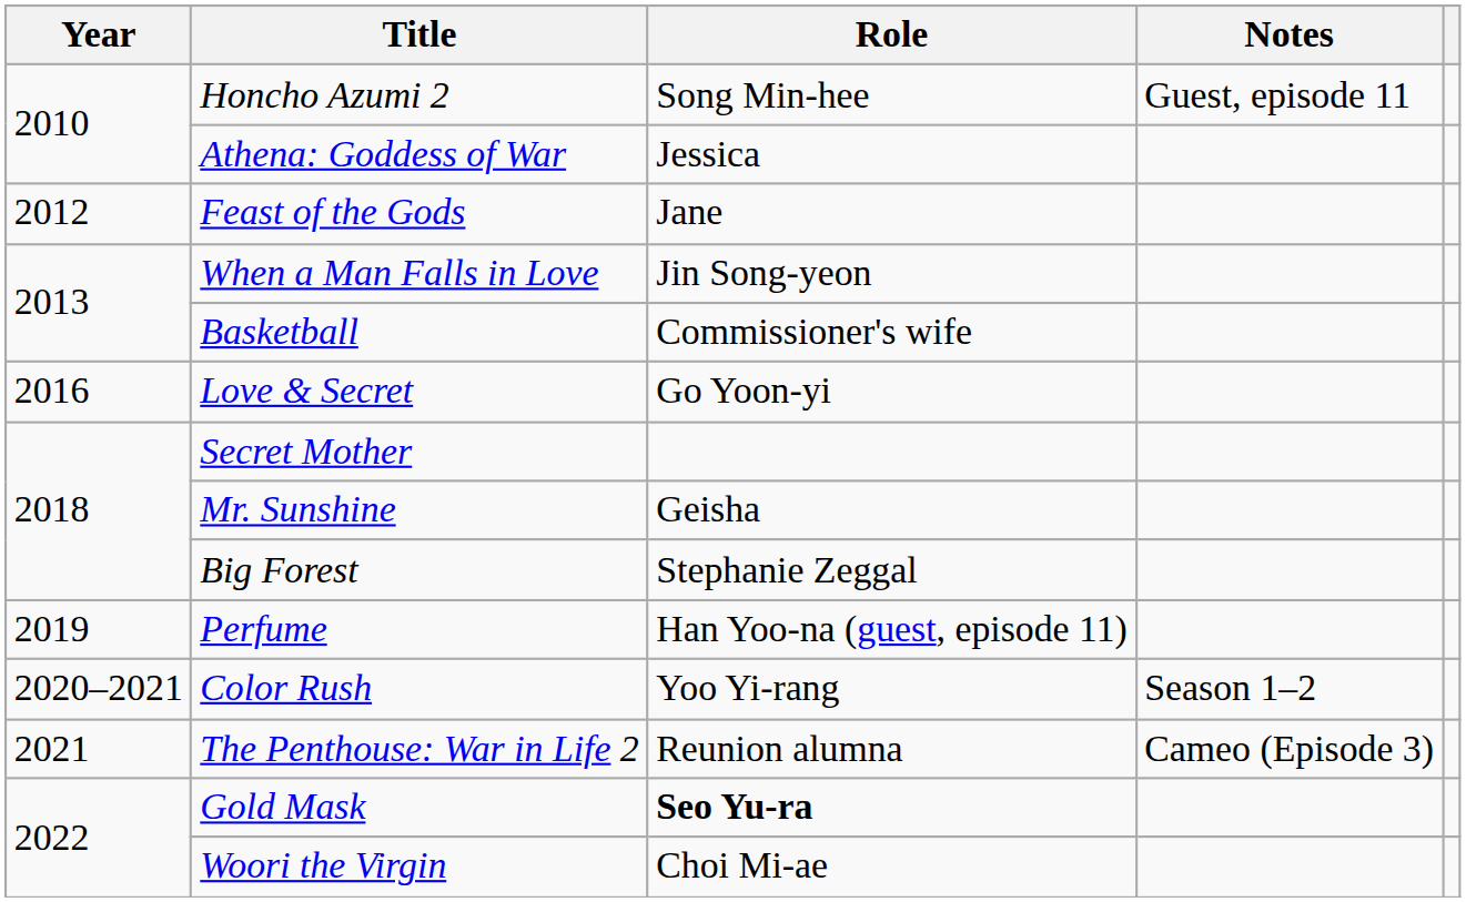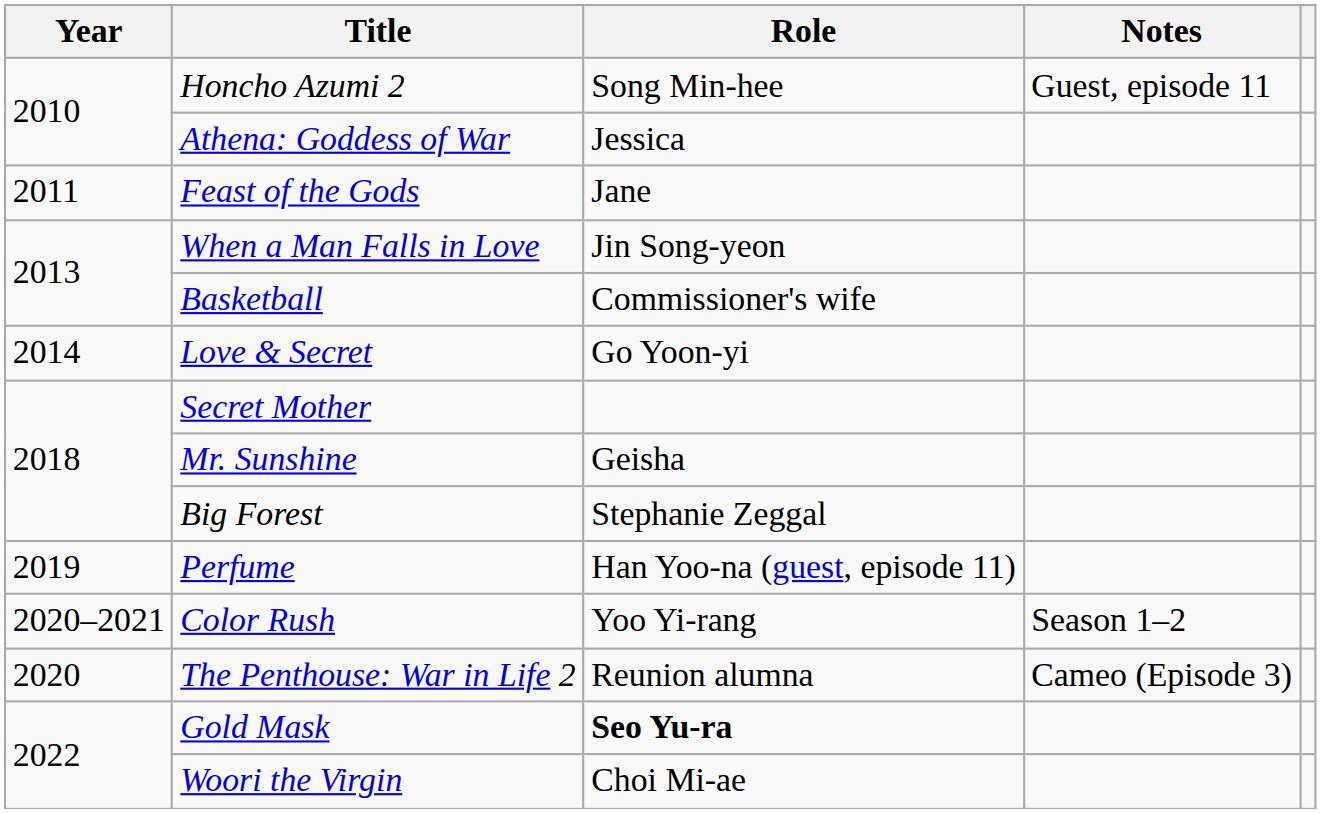 <table class="wikitable sortable">
 <tr>
 <th>Year</th>
 <th>Title</th>
 <th>Role</th>
 <th>Notes</th>
 <th></th>
 </tr>
 <tr>
 <td rowspan=2>2010</td>
 <td><em>Honcho Azumi 2</em></td>
 <td>Song Min-hee</td>
 <td>Guest, episode 11</td>
 <td></td>
 </tr>
 <tr>
 <td><em><a href='#'>Athena: Goddess of War</a></em></td>
 <td>Jessica</td>
 <td></td>
 <td></td>
 </tr>
 <tr>
-<td>2012</td>
+<td>2011</td>
 <td><em><a href='#'>Feast of the Gods</a></em></td>
 <td>Jane</td>
 <td></td>
 <td></td>
 </tr>
 <tr>
 <td rowspan=2>2013</td>
 <td><em><a href='#'>When a Man Falls in Love</a></em></td>
 <td>Jin Song-yeon</td>
 <td></td>
 <td></td>
 </tr>
 <tr>
 <td><em><a href='#'>Basketball</a></em></td>
 <td>Commissioner's wife</td>
 <td></td>
 <td></td>
 </tr>
 <tr>
-<td>2016</td>
+<td>2014</td>
 <td><em><a href='#'>Love & Secret</a></em></td>
 <td>Go Yoon-yi</td>
 <td></td>
 <td></td>
 </tr>
 <tr>
 <td rowspan=3>2018</td>
 <td><em><a href='#'>Secret Mother</a></em></td>
 <td></td>
 <td></td>
 <td></td>
 </tr>
 <tr>
 <td><em><a href='#'>Mr. Sunshine</a></em></td>
 <td>Geisha</td>
 <td></td>
 <td></td>
 </tr>
 <tr>
 <td><em>Big Forest</em></td>
 <td>Stephanie Zeggal</td>
 <td></td>
 <td></td>
 </tr>
 <tr>
 <td>2019</td>
 <td><em><a href='#'>Perfume</a></em></td>
 <td>Han Yoo-na (<a href='#'>guest</a>, episode 11)</td>
 <td></td>
 <td></td>
 </tr>
 <tr>
 <td>2020–2021</td>
 <td><em><a href='#'>Color Rush</a></em></td>
 <td>Yoo Yi-rang</td>
 <td>Season 1–2</td>
 <td></td>
 </tr>
 <tr>
-<td>2021</td>
+<td>2020</td>
 <td><em><a href='#'>The Penthouse: War in Life</a> 2</em></td>
 <td>Reunion alumna</td>
 <td>Cameo (Episode 3)</td>
 <td></td>
 </tr>
 <tr>
 <td rowspan=2>2022</td>
 <td><em><a href='#'>Gold Mask</a></em></td>
 <td><strong>Seo Yu-ra</strong></td>
 <td></td>
 <td></td>
 </tr>
 <tr>
 <td><em><a href='#'>Woori the Virgin</a></em></td>
 <td>Choi Mi-ae</td>
 <td></td>
 <td></td>
 </tr>
 <tr>
 </tr>
 </table>
